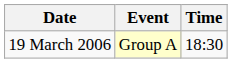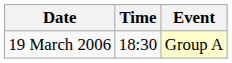 <table class = "wikitable" style="text-align:center;">
 <tr>
 <th>Date</th>
+<th>Time</th>
 <th>Event</th>
-<th>Time</th>
 </tr>
 <tr>
 <td>19 March 2006</td>
+<td>18:30</td>
 <td bgcolor=ffffcc>Group A</td>
-<td>18:30</td>
 </tr>
 </table>
